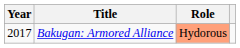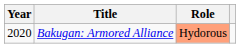 <table class="wikitable sortable">
 <tr>
 <th>Year</th>
 <th>Title</th>
 <th>Role</th>
 <th class="unsortable"></th>
 </tr>
 <tr>
-<td>2017</td>
+<td>2020</td>
 <td><em><a href='#'>Bakugan: Armored Alliance</a></em></td>
 <td style="background: lightsalmon;">Hydorous</td>
 <td></td>
 </tr>
 </table>
